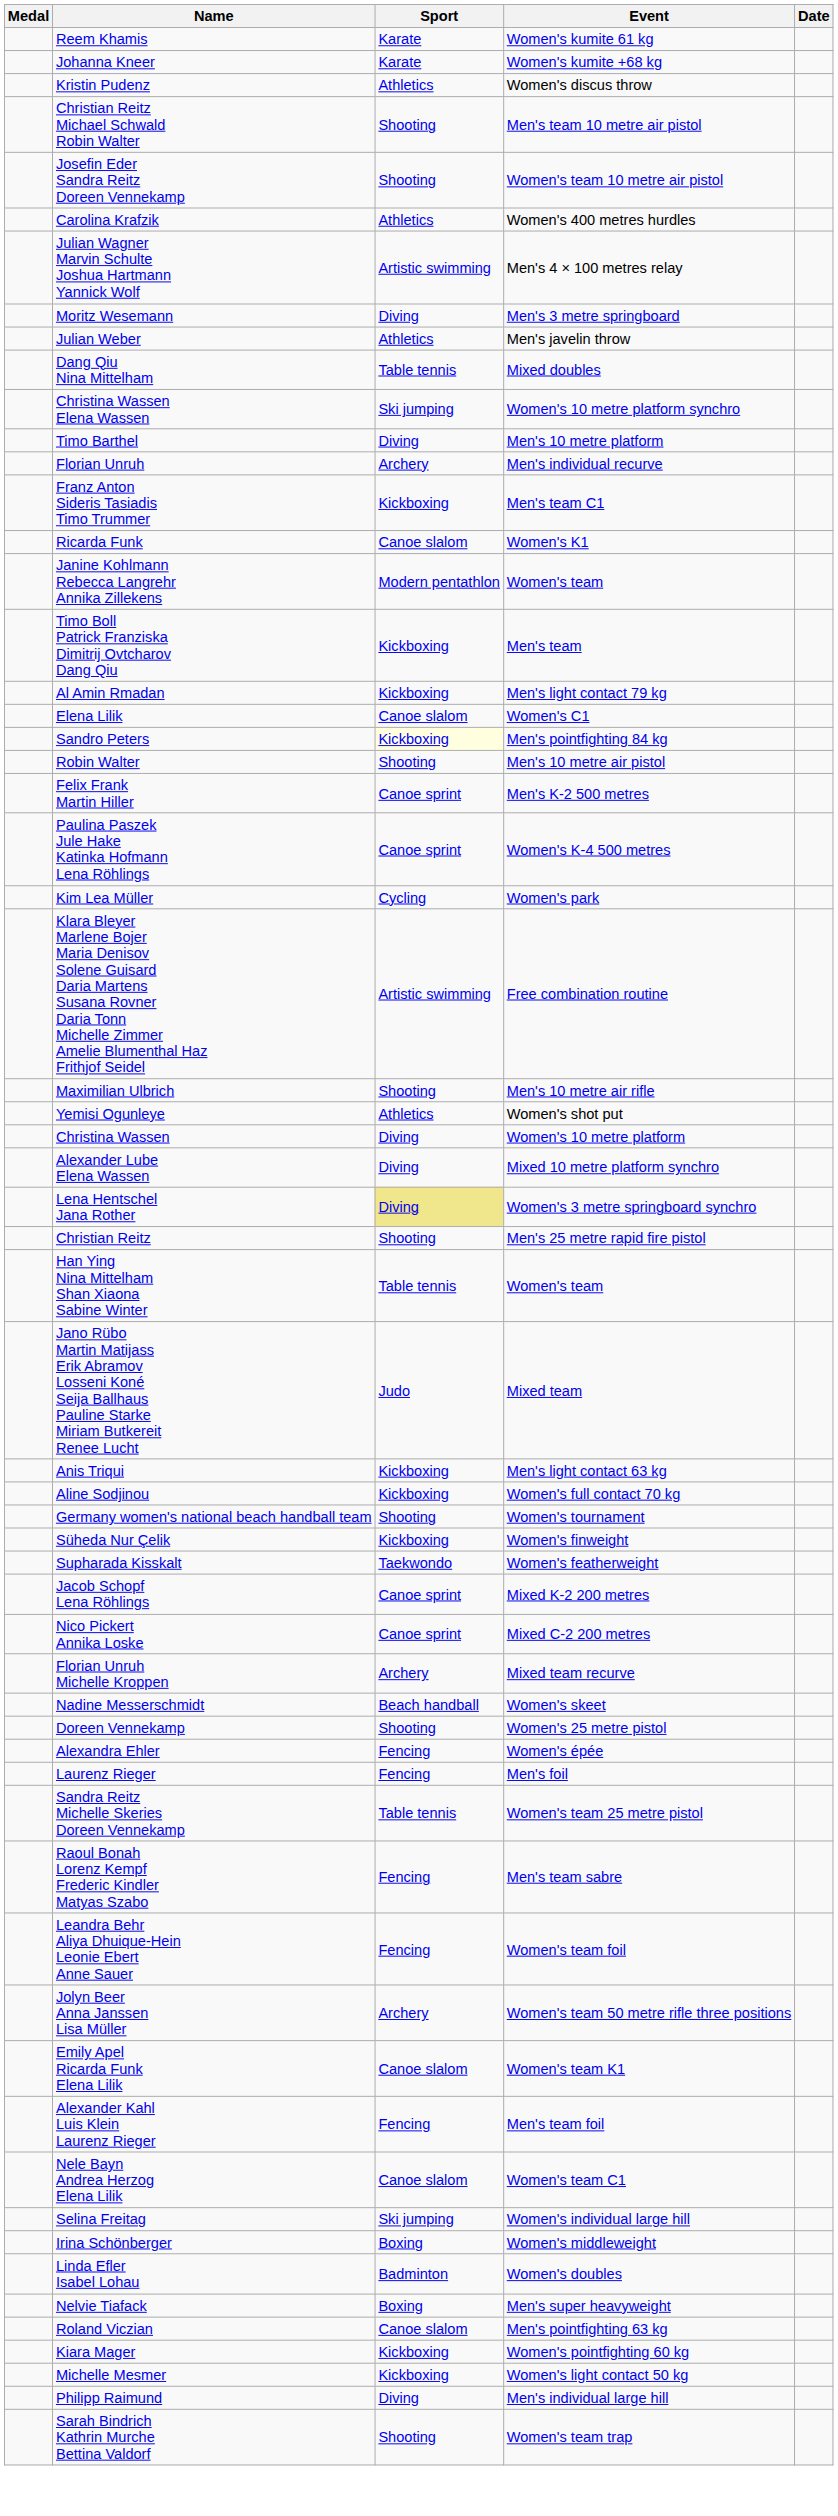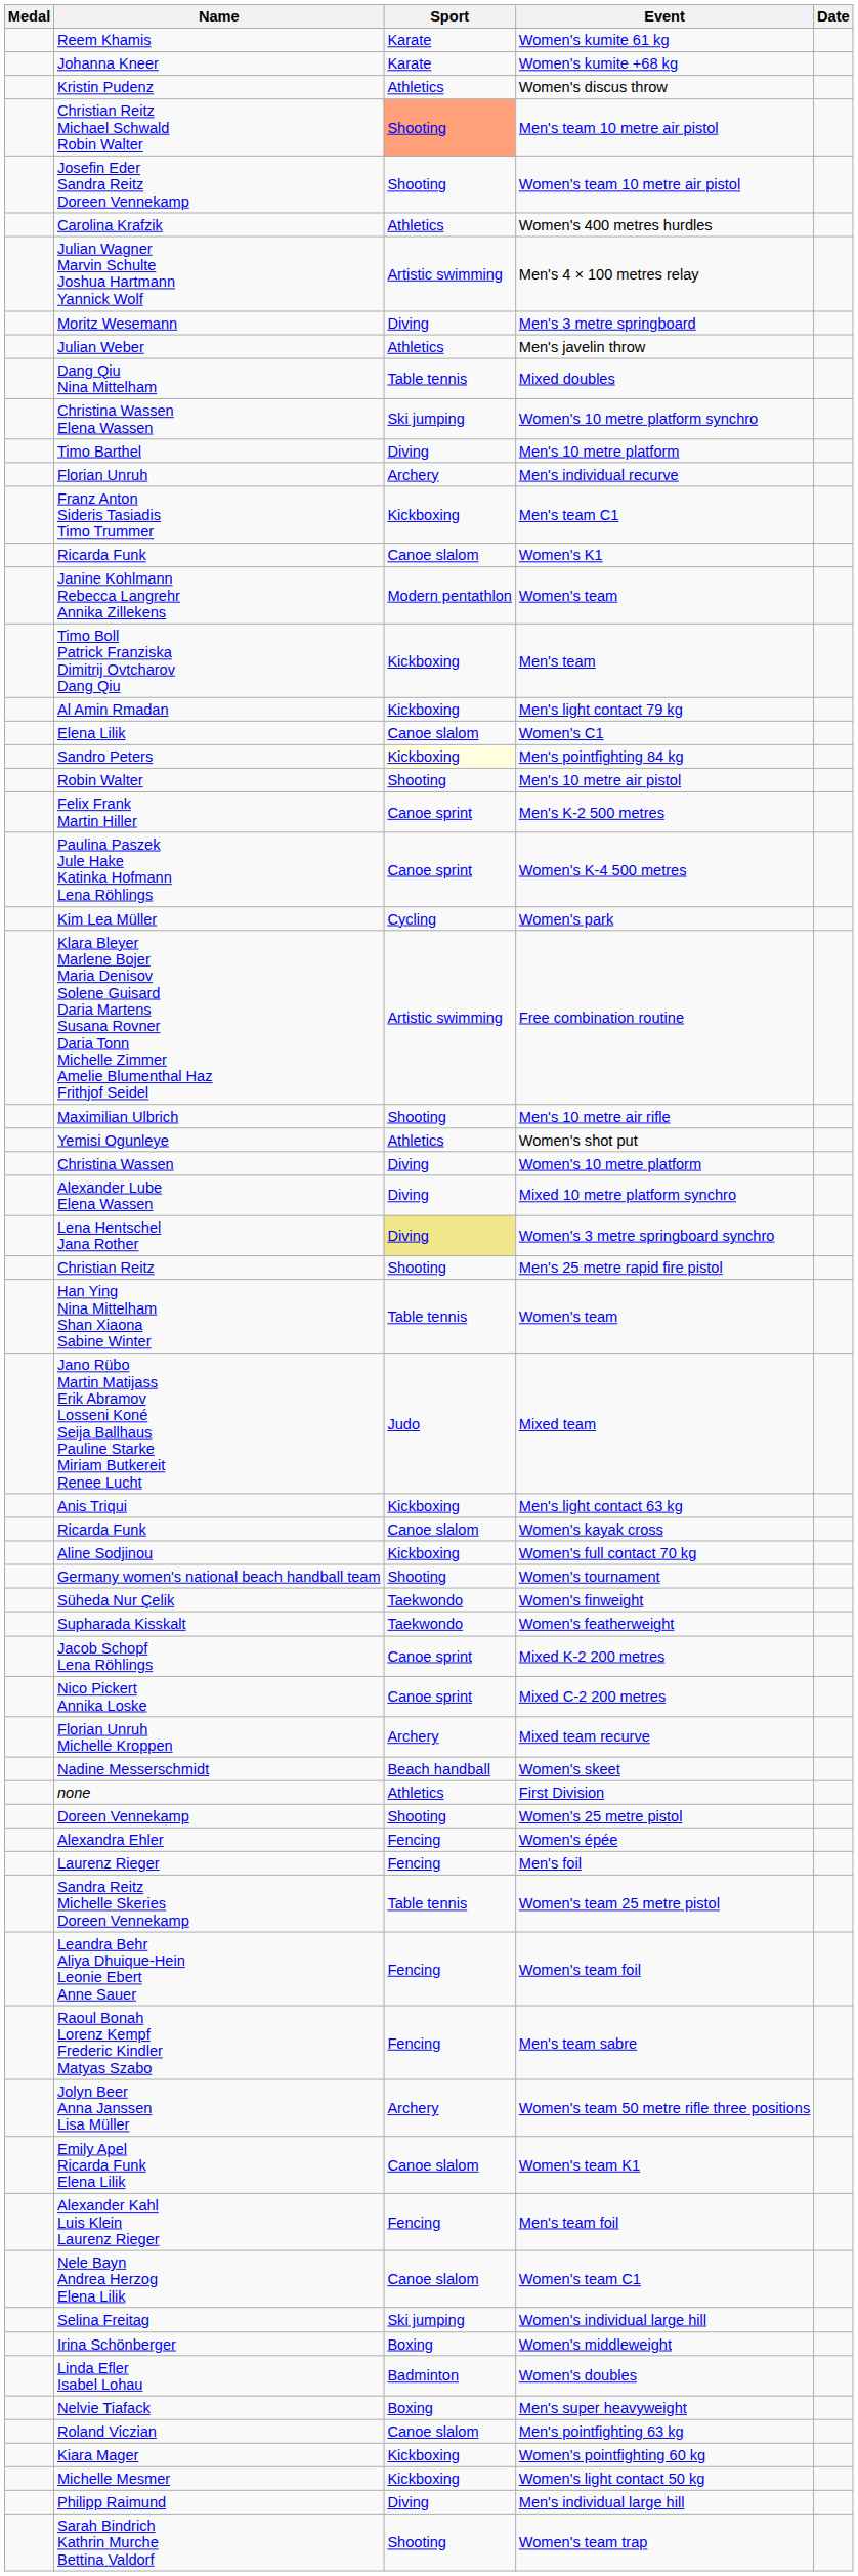 <table class="wikitable sortable" style="font-size: 95%;">
 <tr>
 <th>Medal</th>
 <th>Name</th>
 <th>Sport</th>
 <th>Event</th>
 <th>Date</th>
 </tr>
 <tr>
 <td></td>
 <td><a href='#'>Reem Khamis</a></td>
 <td><a href='#'>Karate</a></td>
 <td><a href='#'>Women's kumite 61 kg</a></td>
 <td></td>
 </tr>
 <tr>
 <td></td>
 <td><a href='#'>Johanna Kneer</a></td>
 <td><a href='#'>Karate</a></td>
 <td><a href='#'>Women's kumite +68 kg</a></td>
 <td></td>
 </tr>
 <tr>
 <td></td>
 <td><a href='#'>Kristin Pudenz</a></td>
 <td><a href='#'>Athletics</a></td>
 <td>Women's discus throw</td>
 <td></td>
 </tr>
 <tr>
 <td></td>
 <td><a href='#'>Christian Reitz</a><br><a href='#'>Michael Schwald</a><br><a href='#'>Robin Walter</a></td>
-<td><a href='#'>Shooting</a></td>
+<td style="background: lightsalmon;"><a href='#'>Shooting</a></td>
 <td><a href='#'>Men's team 10 metre air pistol</a></td>
 <td></td>
 </tr>
 <tr>
 <td></td>
 <td><a href='#'>Josefin Eder</a><br><a href='#'>Sandra Reitz</a><br><a href='#'>Doreen Vennekamp</a></td>
 <td><a href='#'>Shooting</a></td>
 <td><a href='#'>Women's team 10 metre air pistol</a></td>
 <td></td>
 </tr>
 <tr>
 <td></td>
 <td><a href='#'>Carolina Krafzik</a></td>
 <td><a href='#'>Athletics</a></td>
 <td>Women's 400 metres hurdles</td>
 <td></td>
 </tr>
 <tr>
 <td></td>
 <td><a href='#'>Julian Wagner</a><br><a href='#'>Marvin Schulte</a><br><a href='#'>Joshua Hartmann</a><br><a href='#'>Yannick Wolf</a></td>
 <td><a href='#'>Artistic swimming</a></td>
 <td>Men's 4 × 100 metres relay</td>
 <td></td>
 </tr>
 <tr>
 <td></td>
 <td><a href='#'>Moritz Wesemann</a></td>
 <td><a href='#'>Diving</a></td>
 <td><a href='#'>Men's 3 metre springboard</a></td>
 <td></td>
 </tr>
 <tr>
 <td></td>
 <td><a href='#'>Julian Weber</a></td>
 <td><a href='#'>Athletics</a></td>
 <td>Men's javelin throw</td>
 <td></td>
 </tr>
 <tr>
 <td></td>
 <td><a href='#'>Dang Qiu</a><br><a href='#'>Nina Mittelham</a></td>
 <td><a href='#'>Table tennis</a></td>
 <td><a href='#'>Mixed doubles</a></td>
 <td></td>
 </tr>
 <tr>
 <td></td>
 <td><a href='#'>Christina Wassen</a><br><a href='#'>Elena Wassen</a></td>
 <td><a href='#'>Ski jumping</a></td>
 <td><a href='#'>Women's 10 metre platform synchro</a></td>
 <td></td>
 </tr>
 <tr>
 <td></td>
 <td><a href='#'>Timo Barthel</a></td>
 <td><a href='#'>Diving</a></td>
 <td><a href='#'>Men's 10 metre platform</a></td>
 <td></td>
 </tr>
 <tr>
 <td></td>
 <td><a href='#'>Florian Unruh</a></td>
 <td><a href='#'>Archery</a></td>
 <td><a href='#'>Men's individual recurve</a></td>
 <td></td>
 </tr>
 <tr>
 <td></td>
 <td><a href='#'>Franz Anton</a><br><a href='#'>Sideris Tasiadis</a><br><a href='#'>Timo Trummer</a></td>
 <td><a href='#'>Kickboxing</a></td>
 <td><a href='#'>Men's team C1</a></td>
 <td></td>
 </tr>
 <tr>
 <td></td>
 <td><a href='#'>Ricarda Funk</a></td>
 <td><a href='#'>Canoe slalom</a></td>
 <td><a href='#'>Women's K1</a></td>
 <td></td>
 </tr>
 <tr>
 <td></td>
 <td><a href='#'>Janine Kohlmann</a><br><a href='#'>Rebecca Langrehr</a><br><a href='#'>Annika Zillekens</a></td>
 <td><a href='#'>Modern pentathlon</a></td>
 <td><a href='#'>Women's team</a></td>
 <td></td>
 </tr>
 <tr>
 <td></td>
 <td><a href='#'>Timo Boll</a><br><a href='#'>Patrick Franziska</a><br><a href='#'>Dimitrij Ovtcharov</a><br><a href='#'>Dang Qiu</a></td>
 <td><a href='#'>Kickboxing</a></td>
 <td><a href='#'>Men's team</a></td>
 <td></td>
 </tr>
 <tr>
 <td></td>
 <td><a href='#'>Al Amin Rmadan</a></td>
 <td><a href='#'>Kickboxing</a></td>
 <td><a href='#'>Men's light contact 79 kg</a></td>
 <td></td>
 </tr>
 <tr>
 <td></td>
 <td><a href='#'>Elena Lilik</a></td>
 <td><a href='#'>Canoe slalom</a></td>
 <td><a href='#'>Women's C1</a></td>
 <td></td>
 </tr>
 <tr>
 <td></td>
 <td><a href='#'>Sandro Peters</a></td>
 <td style="background: lightyellow;"><a href='#'>Kickboxing</a></td>
 <td><a href='#'>Men's pointfighting 84 kg</a></td>
 <td></td>
 </tr>
 <tr>
 <td></td>
 <td><a href='#'>Robin Walter</a></td>
 <td><a href='#'>Shooting</a></td>
 <td><a href='#'>Men's 10 metre air pistol</a></td>
 <td></td>
 </tr>
 <tr>
 <td></td>
 <td><a href='#'>Felix Frank</a><br><a href='#'>Martin Hiller</a></td>
 <td><a href='#'>Canoe sprint</a></td>
 <td><a href='#'>Men's K-2 500 metres</a></td>
 <td></td>
 </tr>
 <tr>
 <td></td>
 <td><a href='#'>Paulina Paszek</a><br><a href='#'>Jule Hake</a><br><a href='#'>Katinka Hofmann</a><br><a href='#'>Lena Röhlings</a></td>
 <td><a href='#'>Canoe sprint</a></td>
 <td><a href='#'>Women's K-4 500 metres</a></td>
 <td></td>
 </tr>
 <tr>
 <td></td>
 <td><a href='#'>Kim Lea Müller</a></td>
 <td><a href='#'>Cycling</a></td>
 <td><a href='#'>Women's park</a></td>
 <td></td>
 </tr>
 <tr>
 <td></td>
 <td><a href='#'>Klara Bleyer</a><br><a href='#'>Marlene Bojer</a><br><a href='#'>Maria Denisov</a><br><a href='#'>Solene Guisard</a><br><a href='#'>Daria Martens</a><br><a href='#'>Susana Rovner</a><br><a href='#'>Daria Tonn</a><br><a href='#'>Michelle Zimmer</a><br><a href='#'>Amelie Blumenthal Haz</a><br><a href='#'>Frithjof Seidel</a></td>
 <td><a href='#'>Artistic swimming</a></td>
 <td><a href='#'>Free combination routine</a></td>
 <td></td>
 </tr>
 <tr>
 <td></td>
 <td><a href='#'>Maximilian Ulbrich</a></td>
 <td><a href='#'>Shooting</a></td>
 <td><a href='#'>Men's 10 metre air rifle</a></td>
 <td></td>
 </tr>
 <tr>
 <td></td>
 <td><a href='#'>Yemisi Ogunleye</a></td>
 <td><a href='#'>Athletics</a></td>
 <td>Women's shot put</td>
 <td></td>
 </tr>
 <tr>
 <td></td>
 <td><a href='#'>Christina Wassen</a></td>
 <td><a href='#'>Diving</a></td>
 <td><a href='#'>Women's 10 metre platform</a></td>
 <td></td>
 </tr>
 <tr>
 <td></td>
 <td><a href='#'>Alexander Lube</a><br><a href='#'>Elena Wassen</a></td>
 <td><a href='#'>Diving</a></td>
 <td><a href='#'>Mixed 10 metre platform synchro</a></td>
 <td></td>
 </tr>
 <tr>
 <td></td>
 <td><a href='#'>Lena Hentschel</a><br><a href='#'>Jana Rother</a></td>
 <td style="background: khaki;"><a href='#'>Diving</a></td>
 <td><a href='#'>Women's 3 metre springboard synchro</a></td>
 <td></td>
 </tr>
 <tr>
 <td></td>
 <td><a href='#'>Christian Reitz</a></td>
 <td><a href='#'>Shooting</a></td>
 <td><a href='#'>Men's 25 metre rapid fire pistol</a></td>
 <td></td>
 </tr>
 <tr>
 <td></td>
 <td><a href='#'>Han Ying</a><br><a href='#'>Nina Mittelham</a><br><a href='#'>Shan Xiaona</a><br><a href='#'>Sabine Winter</a></td>
 <td><a href='#'>Table tennis</a></td>
 <td><a href='#'>Women's team</a></td>
 <td></td>
 </tr>
 <tr>
 <td></td>
 <td><a href='#'>Jano Rübo</a><br><a href='#'>Martin Matijass</a><br><a href='#'>Erik Abramov</a><br><a href='#'>Losseni Koné</a><br><a href='#'>Seija Ballhaus</a><br><a href='#'>Pauline Starke</a><br><a href='#'>Miriam Butkereit</a><br><a href='#'>Renee Lucht</a></td>
 <td><a href='#'>Judo</a></td>
 <td><a href='#'>Mixed team</a></td>
 <td></td>
 </tr>
 <tr>
 <td></td>
 <td><a href='#'>Anis Triqui</a></td>
 <td><a href='#'>Kickboxing</a></td>
 <td><a href='#'>Men's light contact 63 kg</a></td>
 <td></td>
 </tr>
 <tr>
 <td></td>
+<td><a href='#'>Ricarda Funk</a></td>
+<td><a href='#'>Canoe slalom</a></td>
+<td><a href='#'>Women's kayak cross</a></td>
+<td></td>
+</tr>
+<tr>
+<td></td>
 <td><a href='#'>Aline Sodjinou</a></td>
 <td><a href='#'>Kickboxing</a></td>
 <td><a href='#'>Women's full contact 70 kg</a></td>
 <td></td>
 </tr>
 <tr>
 <td></td>
 <td><a href='#'>Germany women's national beach handball team</a><br></td>
 <td><a href='#'>Shooting</a></td>
 <td><a href='#'>Women's tournament</a></td>
 <td></td>
 </tr>
 <tr>
 <td></td>
 <td><a href='#'>Süheda Nur Çelik</a></td>
-<td><a href='#'>Kickboxing</a></td>
+<td><a href='#'>Taekwondo</a></td>
 <td><a href='#'>Women's finweight</a></td>
 <td></td>
 </tr>
 <tr>
 <td></td>
 <td><a href='#'>Supharada Kisskalt</a></td>
 <td><a href='#'>Taekwondo</a></td>
 <td><a href='#'>Women's featherweight</a></td>
 <td></td>
 </tr>
 <tr>
 <td></td>
 <td><a href='#'>Jacob Schopf</a><br><a href='#'>Lena Röhlings</a></td>
 <td><a href='#'>Canoe sprint</a></td>
 <td><a href='#'>Mixed K-2 200 metres</a></td>
 <td></td>
 </tr>
 <tr>
 <td></td>
 <td><a href='#'>Nico Pickert</a><br><a href='#'>Annika Loske</a></td>
 <td><a href='#'>Canoe sprint</a></td>
 <td><a href='#'>Mixed C-2 200 metres</a></td>
 <td></td>
 </tr>
 <tr>
 <td></td>
 <td><a href='#'>Florian Unruh</a><br><a href='#'>Michelle Kroppen</a></td>
 <td><a href='#'>Archery</a></td>
 <td><a href='#'>Mixed team recurve</a></td>
 <td></td>
 </tr>
 <tr>
 <td></td>
 <td><a href='#'>Nadine Messerschmidt</a></td>
 <td><a href='#'>Beach handball</a></td>
 <td><a href='#'>Women's skeet</a></td>
 <td></td>
 </tr>
 <tr>
 <td></td>
+<td><em>none</em></td>
+<td><a href='#'>Athletics</a></td>
+<td><a href='#'>First Division</a></td>
+<td></td>
+</tr>
+<tr>
+<td></td>
 <td><a href='#'>Doreen Vennekamp</a></td>
 <td><a href='#'>Shooting</a></td>
 <td><a href='#'>Women's 25 metre pistol</a></td>
 <td></td>
 </tr>
 <tr>
 <td></td>
 <td><a href='#'>Alexandra Ehler</a></td>
 <td><a href='#'>Fencing</a></td>
 <td><a href='#'>Women's épée</a></td>
 <td></td>
 </tr>
 <tr>
 <td></td>
 <td><a href='#'>Laurenz Rieger</a></td>
 <td><a href='#'>Fencing</a></td>
 <td><a href='#'>Men's foil</a></td>
 <td></td>
 </tr>
 <tr>
 <td></td>
 <td><a href='#'>Sandra Reitz</a><br><a href='#'>Michelle Skeries</a><br><a href='#'>Doreen Vennekamp</a></td>
 <td><a href='#'>Table tennis</a></td>
 <td><a href='#'>Women's team 25 metre pistol</a></td>
 <td></td>
 </tr>
 <tr>
 <td></td>
-<td><a href='#'>Raoul Bonah</a><br><a href='#'>Lorenz Kempf</a><br><a href='#'>Frederic Kindler</a><br><a href='#'>Matyas Szabo</a></td>
+<td><a href='#'>Leandra Behr</a><br><a href='#'>Aliya Dhuique-Hein</a><br><a href='#'>Leonie Ebert</a><br><a href='#'>Anne Sauer</a></td>
 <td><a href='#'>Fencing</a></td>
-<td><a href='#'>Men's team sabre</a></td>
+<td><a href='#'>Women's team foil</a></td>
 <td></td>
 </tr>
 <tr>
 <td></td>
-<td><a href='#'>Leandra Behr</a><br><a href='#'>Aliya Dhuique-Hein</a><br><a href='#'>Leonie Ebert</a><br><a href='#'>Anne Sauer</a></td>
+<td><a href='#'>Raoul Bonah</a><br><a href='#'>Lorenz Kempf</a><br><a href='#'>Frederic Kindler</a><br><a href='#'>Matyas Szabo</a></td>
 <td><a href='#'>Fencing</a></td>
-<td><a href='#'>Women's team foil</a></td>
+<td><a href='#'>Men's team sabre</a></td>
 <td></td>
 </tr>
 <tr>
 <td></td>
 <td><a href='#'>Jolyn Beer</a><br><a href='#'>Anna Janssen</a><br><a href='#'>Lisa Müller</a></td>
 <td><a href='#'>Archery</a></td>
 <td><a href='#'>Women's team 50 metre rifle three positions</a></td>
 <td></td>
 </tr>
 <tr>
 <td></td>
 <td><a href='#'>Emily Apel</a><br><a href='#'>Ricarda Funk</a><br><a href='#'>Elena Lilik</a></td>
 <td><a href='#'>Canoe slalom</a></td>
 <td><a href='#'>Women's team K1</a></td>
 <td></td>
 </tr>
 <tr>
 <td></td>
 <td><a href='#'>Alexander Kahl</a><br><a href='#'>Luis Klein</a><br><a href='#'>Laurenz Rieger</a></td>
 <td><a href='#'>Fencing</a></td>
 <td><a href='#'>Men's team foil</a></td>
 <td></td>
 </tr>
 <tr>
 <td></td>
 <td><a href='#'>Nele Bayn</a><br><a href='#'>Andrea Herzog</a><br><a href='#'>Elena Lilik</a></td>
 <td><a href='#'>Canoe slalom</a></td>
 <td><a href='#'>Women's team C1</a></td>
 <td></td>
 </tr>
 <tr>
 <td></td>
 <td><a href='#'>Selina Freitag</a></td>
 <td><a href='#'>Ski jumping</a></td>
 <td><a href='#'>Women's individual large hill</a></td>
 <td></td>
 </tr>
 <tr>
 <td></td>
 <td><a href='#'>Irina Schönberger</a></td>
 <td><a href='#'>Boxing</a></td>
 <td><a href='#'>Women's middleweight</a></td>
 <td></td>
 </tr>
 <tr>
 <td></td>
 <td><a href='#'>Linda Efler</a><br><a href='#'>Isabel Lohau</a></td>
 <td><a href='#'>Badminton</a></td>
 <td><a href='#'>Women's doubles</a></td>
 <td></td>
 </tr>
 <tr>
 <td></td>
 <td><a href='#'>Nelvie Tiafack</a></td>
 <td><a href='#'>Boxing</a></td>
 <td><a href='#'>Men's super heavyweight</a></td>
 <td></td>
 </tr>
 <tr>
 <td></td>
 <td><a href='#'>Roland Viczian</a></td>
 <td><a href='#'>Canoe slalom</a></td>
 <td><a href='#'>Men's pointfighting 63 kg</a></td>
 <td></td>
 </tr>
 <tr>
 <td></td>
 <td><a href='#'>Kiara Mager</a></td>
 <td><a href='#'>Kickboxing</a></td>
 <td><a href='#'>Women's pointfighting 60 kg</a></td>
 <td></td>
 </tr>
 <tr>
 <td></td>
 <td><a href='#'>Michelle Mesmer</a></td>
 <td><a href='#'>Kickboxing</a></td>
 <td><a href='#'>Women's light contact 50 kg</a></td>
 <td></td>
 </tr>
 <tr>
 <td></td>
 <td><a href='#'>Philipp Raimund</a></td>
 <td><a href='#'>Diving</a></td>
 <td><a href='#'>Men's individual large hill</a></td>
 <td></td>
 </tr>
 <tr>
 <td></td>
 <td><a href='#'>Sarah Bindrich</a><br><a href='#'>Kathrin Murche</a><br><a href='#'>Bettina Valdorf</a></td>
 <td><a href='#'>Shooting</a></td>
 <td><a href='#'>Women's team trap</a></td>
 <td></td>
 </tr>
 </table>
